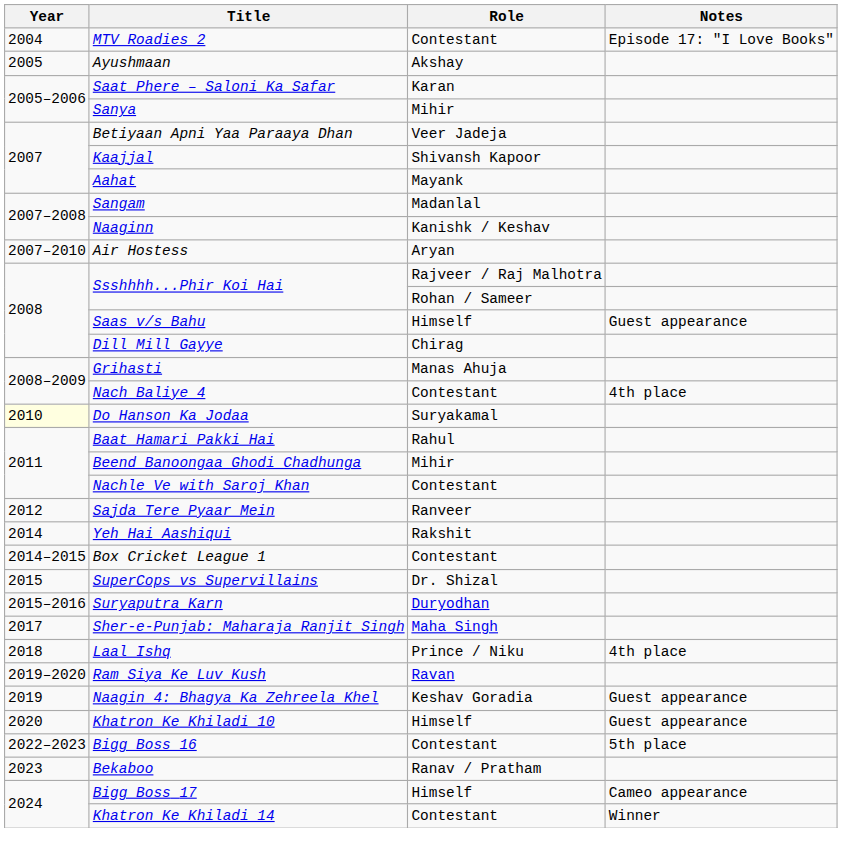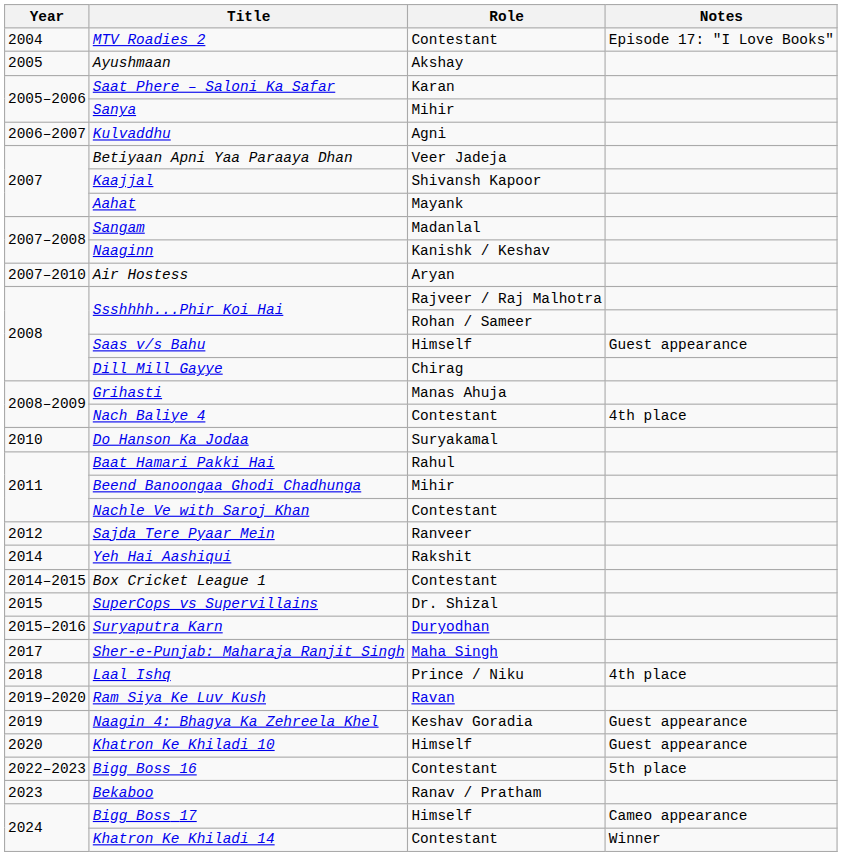 <table class="wikitable">
 <tr>
 <th>Year</th>
 <th>Title</th>
 <th>Role</th>
 <th>Notes</th>
 </tr>
 <tr>
 <td>2004</td>
 <td><em><a href='#'>MTV Roadies 2</a></em></td>
 <td>Contestant</td>
 <td>Episode 17: "I Love Books"</td>
 </tr>
 <tr>
 <td>2005</td>
 <td><em>Ayushmaan</em></td>
 <td>Akshay</td>
 <td></td>
 </tr>
 <tr>
 <td rowspan="2">2005–2006</td>
 <td><em><a href='#'>Saat Phere – Saloni Ka Safar</a></em></td>
 <td>Karan</td>
 <td></td>
 </tr>
 <tr>
 <td><em><a href='#'>Sanya</a></em></td>
 <td>Mihir</td>
+<td></td>
+</tr>
+<tr>
+<td>2006–2007</td>
+<td><em><a href='#'>Kulvaddhu</a></em></td>
+<td>Agni</td>
 <td></td>
 </tr>
 <tr>
 <td rowspan="3">2007</td>
 <td><em>Betiyaan Apni Yaa Paraaya Dhan</em></td>
 <td>Veer Jadeja</td>
 <td></td>
 </tr>
 <tr>
 <td><em><a href='#'>Kaajjal</a></em></td>
 <td>Shivansh Kapoor</td>
 <td></td>
 </tr>
 <tr>
 <td><em><a href='#'>Aahat</a></em></td>
 <td>Mayank</td>
 <td></td>
 </tr>
 <tr>
 <td rowspan="2">2007–2008</td>
 <td><em><a href='#'>Sangam</a></em></td>
 <td>Madanlal</td>
 <td></td>
 </tr>
 <tr>
 <td><em><a href='#'>Naaginn</a></em></td>
 <td>Kanishk / Keshav</td>
 <td></td>
 </tr>
 <tr>
 <td>2007–2010</td>
 <td><em>Air Hostess</em></td>
 <td>Aryan</td>
 <td></td>
 </tr>
 <tr>
 <td rowspan="4">2008</td>
 <td rowspan="2"><em><a href='#'>Ssshhhh...Phir Koi Hai</a></em></td>
 <td>Rajveer / Raj Malhotra</td>
 <td></td>
 </tr>
 <tr>
 <td>Rohan / Sameer</td>
 <td></td>
 </tr>
 <tr>
 <td><em><a href='#'>Saas v/s Bahu</a></em></td>
 <td>Himself</td>
 <td>Guest appearance</td>
 </tr>
 <tr>
 <td><em><a href='#'>Dill Mill Gayye</a></em></td>
 <td>Chirag</td>
 <td></td>
 </tr>
 <tr>
 <td rowspan=2>2008–2009</td>
 <td><em><a href='#'>Grihasti</a></em></td>
 <td>Manas Ahuja</td>
 <td></td>
 </tr>
 <tr>
 <td><em><a href='#'>Nach Baliye 4</a></em></td>
 <td>Contestant</td>
 <td>4th place</td>
 </tr>
 <tr>
-<td style="background: lightyellow;">2010</td>
+<td>2010</td>
 <td><em><a href='#'>Do Hanson Ka Jodaa</a></em></td>
 <td>Suryakamal</td>
 <td></td>
 </tr>
 <tr>
 <td rowspan="3">2011</td>
 <td><em><a href='#'>Baat Hamari Pakki Hai</a></em></td>
 <td>Rahul</td>
 <td></td>
 </tr>
 <tr>
 <td><em><a href='#'>Beend Banoongaa Ghodi Chadhunga</a></em></td>
 <td>Mihir</td>
 <td></td>
 </tr>
 <tr>
 <td><em><a href='#'>Nachle Ve with Saroj Khan</a></em></td>
 <td>Contestant</td>
 <td></td>
 </tr>
 <tr>
 <td>2012</td>
 <td><em><a href='#'>Sajda Tere Pyaar Mein</a></em></td>
 <td>Ranveer</td>
 <td></td>
 </tr>
 <tr>
 <td>2014</td>
 <td><em><a href='#'>Yeh Hai Aashiqui</a></em></td>
 <td>Rakshit</td>
 <td></td>
 </tr>
 <tr>
 <td>2014–2015</td>
 <td><em>Box Cricket League 1</em></td>
 <td>Contestant</td>
 <td></td>
 </tr>
 <tr>
 <td>2015</td>
 <td><em><a href='#'>SuperCops vs Supervillains</a></em></td>
 <td>Dr. Shizal</td>
 <td></td>
 </tr>
 <tr>
 <td>2015–2016</td>
 <td><em><a href='#'>Suryaputra Karn</a></em></td>
 <td><a href='#'>Duryodhan</a></td>
 <td></td>
 </tr>
 <tr>
 <td>2017</td>
 <td><em><a href='#'>Sher-e-Punjab: Maharaja Ranjit Singh</a></em></td>
 <td><a href='#'>Maha Singh</a></td>
 <td></td>
 </tr>
 <tr>
 <td>2018</td>
 <td><em><a href='#'>Laal Ishq</a></em></td>
 <td>Prince / Niku</td>
 <td>4th place</td>
 </tr>
 <tr>
 <td>2019–2020</td>
 <td><em><a href='#'>Ram Siya Ke Luv Kush</a></em></td>
 <td><a href='#'>Ravan</a></td>
 <td></td>
 </tr>
 <tr>
 <td>2019</td>
 <td><em><a href='#'>Naagin 4: Bhagya Ka Zehreela Khel</a></em></td>
 <td>Keshav Goradia</td>
 <td>Guest appearance</td>
 </tr>
 <tr>
 <td>2020</td>
 <td><em><a href='#'>Khatron Ke Khiladi 10</a></em></td>
 <td>Himself</td>
 <td>Guest appearance</td>
 </tr>
 <tr>
 <td>2022–2023</td>
 <td><em><a href='#'>Bigg Boss 16</a></em></td>
 <td>Contestant</td>
 <td>5th place</td>
 </tr>
 <tr>
 <td>2023</td>
 <td><em><a href='#'>Bekaboo</a></em></td>
 <td>Ranav / Pratham</td>
 <td></td>
 </tr>
 <tr>
 <td rowspan="2">2024</td>
 <td><a href='#'><em>Bigg Boss</em> <em>17</em></a></td>
 <td>Himself</td>
 <td>Cameo appearance</td>
 </tr>
 <tr>
 <td><em><a href='#'>Khatron Ke Khiladi 14</a></em></td>
 <td>Contestant</td>
 <td>Winner</td>
 </tr>
 </table>
